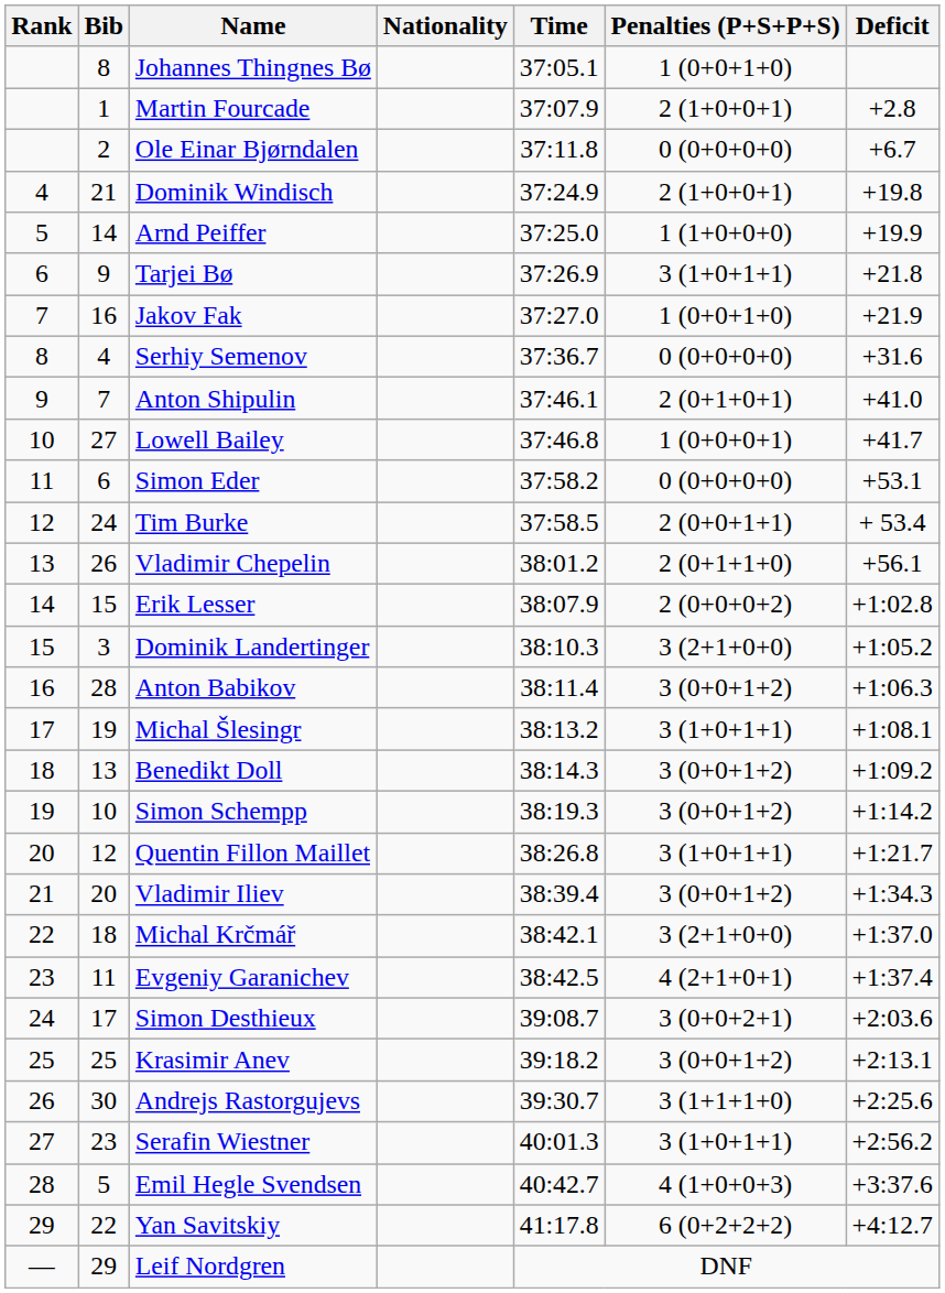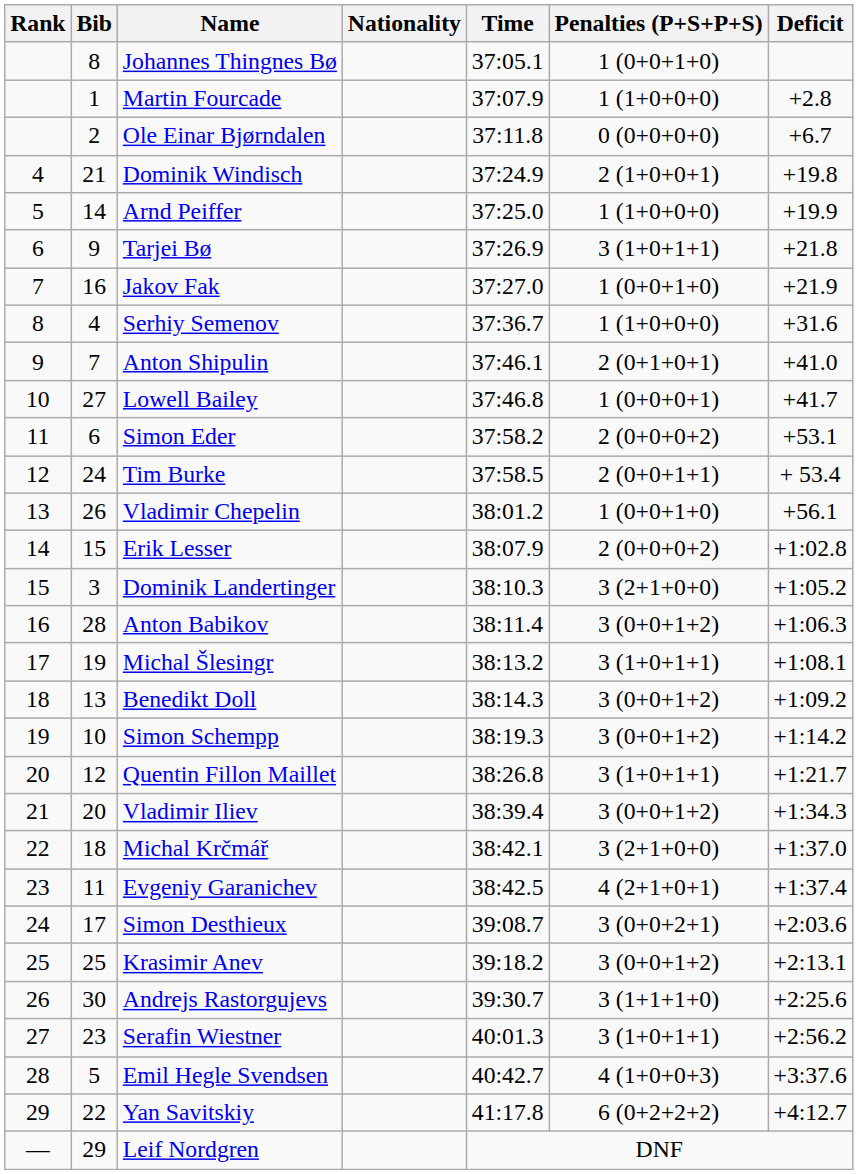 <table class="wikitable sortable" style="text-align:center">
 <tr>
 <th>Rank</th>
 <th>Bib</th>
 <th>Name</th>
 <th>Nationality</th>
 <th>Time</th>
 <th>Penalties (P+S+P+S)</th>
 <th>Deficit</th>
 </tr>
 <tr>
 <td></td>
 <td>8</td>
 <td align=left><a href='#'>Johannes Thingnes Bø</a></td>
 <td align=left></td>
 <td>37:05.1</td>
 <td>1 (0+0+1+0)</td>
 <td></td>
 </tr>
 <tr>
 <td></td>
 <td>1</td>
 <td align=left><a href='#'>Martin Fourcade</a></td>
 <td align=left></td>
 <td>37:07.9</td>
-<td>2 (1+0+0+1)</td>
+<td>1 (1+0+0+0)</td>
 <td>+2.8</td>
 </tr>
 <tr>
 <td></td>
 <td>2</td>
 <td align=left><a href='#'>Ole Einar Bjørndalen</a></td>
 <td align=left></td>
 <td>37:11.8</td>
 <td>0 (0+0+0+0)</td>
 <td>+6.7</td>
 </tr>
 <tr>
 <td>4</td>
 <td>21</td>
 <td align=left><a href='#'>Dominik Windisch</a></td>
 <td align=left></td>
 <td>37:24.9</td>
 <td>2 (1+0+0+1)</td>
 <td>+19.8</td>
 </tr>
 <tr>
 <td>5</td>
 <td>14</td>
 <td align=left><a href='#'>Arnd Peiffer</a></td>
 <td align=left></td>
 <td>37:25.0</td>
 <td>1 (1+0+0+0)</td>
 <td>+19.9</td>
 </tr>
 <tr>
 <td>6</td>
 <td>9</td>
 <td align=left><a href='#'>Tarjei Bø</a></td>
 <td align=left></td>
 <td>37:26.9</td>
 <td>3 (1+0+1+1)</td>
 <td>+21.8</td>
 </tr>
 <tr>
 <td>7</td>
 <td>16</td>
 <td align=left><a href='#'>Jakov Fak</a></td>
 <td align=left></td>
 <td>37:27.0</td>
 <td>1 (0+0+1+0)</td>
 <td>+21.9</td>
 </tr>
 <tr>
 <td>8</td>
 <td>4</td>
 <td align=left><a href='#'>Serhiy Semenov</a></td>
 <td align=left></td>
 <td>37:36.7</td>
-<td>0 (0+0+0+0)</td>
+<td>1 (1+0+0+0)</td>
 <td>+31.6</td>
 </tr>
 <tr>
 <td>9</td>
 <td>7</td>
 <td align=left><a href='#'>Anton Shipulin</a></td>
 <td align=left></td>
 <td>37:46.1</td>
 <td>2 (0+1+0+1)</td>
 <td>+41.0</td>
 </tr>
 <tr>
 <td>10</td>
 <td>27</td>
 <td align=left><a href='#'>Lowell Bailey</a></td>
 <td align=left></td>
 <td>37:46.8</td>
 <td>1 (0+0+0+1)</td>
 <td>+41.7</td>
 </tr>
 <tr>
 <td>11</td>
 <td>6</td>
 <td align=left><a href='#'>Simon Eder</a></td>
 <td align=left></td>
 <td>37:58.2</td>
-<td>0 (0+0+0+0)</td>
+<td>2 (0+0+0+2)</td>
 <td>+53.1</td>
 </tr>
 <tr>
 <td>12</td>
 <td>24</td>
 <td align=left><a href='#'>Tim Burke</a></td>
 <td align=left></td>
 <td>37:58.5</td>
 <td>2 (0+0+1+1)</td>
 <td>+ 53.4</td>
 </tr>
 <tr>
 <td>13</td>
 <td>26</td>
 <td align=left><a href='#'>Vladimir Chepelin</a></td>
 <td align=left></td>
 <td>38:01.2</td>
-<td>2 (0+1+1+0)</td>
+<td>1 (0+0+1+0)</td>
 <td>+56.1</td>
 </tr>
 <tr>
 <td>14</td>
 <td>15</td>
 <td align=left><a href='#'>Erik Lesser</a></td>
 <td align=left></td>
 <td>38:07.9</td>
 <td>2 (0+0+0+2)</td>
 <td>+1:02.8</td>
 </tr>
 <tr>
 <td>15</td>
 <td>3</td>
 <td align=left><a href='#'>Dominik Landertinger</a></td>
 <td align=left></td>
 <td>38:10.3</td>
 <td>3 (2+1+0+0)</td>
 <td>+1:05.2</td>
 </tr>
 <tr>
 <td>16</td>
 <td>28</td>
 <td align=left><a href='#'>Anton Babikov</a></td>
 <td align=left></td>
 <td>38:11.4</td>
 <td>3 (0+0+1+2)</td>
 <td>+1:06.3</td>
 </tr>
 <tr>
 <td>17</td>
 <td>19</td>
 <td align=left><a href='#'>Michal Šlesingr</a></td>
 <td align=left></td>
 <td>38:13.2</td>
 <td>3 (1+0+1+1)</td>
 <td>+1:08.1</td>
 </tr>
 <tr>
 <td>18</td>
 <td>13</td>
 <td align=left><a href='#'>Benedikt Doll</a></td>
 <td align=left></td>
 <td>38:14.3</td>
 <td>3 (0+0+1+2)</td>
 <td>+1:09.2</td>
 </tr>
 <tr>
 <td>19</td>
 <td>10</td>
 <td align=left><a href='#'>Simon Schempp</a></td>
 <td align=left></td>
 <td>38:19.3</td>
 <td>3 (0+0+1+2)</td>
 <td>+1:14.2</td>
 </tr>
 <tr>
 <td>20</td>
 <td>12</td>
 <td align=left><a href='#'>Quentin Fillon Maillet</a></td>
 <td align=left></td>
 <td>38:26.8</td>
 <td>3 (1+0+1+1)</td>
 <td>+1:21.7</td>
 </tr>
 <tr>
 <td>21</td>
 <td>20</td>
 <td align=left><a href='#'>Vladimir Iliev</a></td>
 <td align=left></td>
 <td>38:39.4</td>
 <td>3 (0+0+1+2)</td>
 <td>+1:34.3</td>
 </tr>
 <tr>
 <td>22</td>
 <td>18</td>
 <td align=left><a href='#'>Michal Krčmář</a></td>
 <td align=left></td>
 <td>38:42.1</td>
 <td>3 (2+1+0+0)</td>
 <td>+1:37.0</td>
 </tr>
 <tr>
 <td>23</td>
 <td>11</td>
 <td align=left><a href='#'>Evgeniy Garanichev</a></td>
 <td align=left></td>
 <td>38:42.5</td>
 <td>4 (2+1+0+1)</td>
 <td>+1:37.4</td>
 </tr>
 <tr>
 <td>24</td>
 <td>17</td>
 <td align=left><a href='#'>Simon Desthieux</a></td>
 <td align=left></td>
 <td>39:08.7</td>
 <td>3 (0+0+2+1)</td>
 <td>+2:03.6</td>
 </tr>
 <tr>
 <td>25</td>
 <td>25</td>
 <td align=left><a href='#'>Krasimir Anev</a></td>
 <td align=left></td>
 <td>39:18.2</td>
 <td>3 (0+0+1+2)</td>
 <td>+2:13.1</td>
 </tr>
 <tr>
 <td>26</td>
 <td>30</td>
 <td align=left><a href='#'>Andrejs Rastorgujevs</a></td>
 <td align=left></td>
 <td>39:30.7</td>
 <td>3 (1+1+1+0)</td>
 <td>+2:25.6</td>
 </tr>
 <tr>
 <td>27</td>
 <td>23</td>
 <td align=left><a href='#'>Serafin Wiestner</a></td>
 <td align=left></td>
 <td>40:01.3</td>
 <td>3 (1+0+1+1)</td>
 <td>+2:56.2</td>
 </tr>
 <tr>
 <td>28</td>
 <td>5</td>
 <td align=left><a href='#'>Emil Hegle Svendsen</a></td>
 <td align=left></td>
 <td>40:42.7</td>
 <td>4 (1+0+0+3)</td>
 <td>+3:37.6</td>
 </tr>
 <tr>
 <td>29</td>
 <td>22</td>
 <td align=left><a href='#'>Yan Savitskiy</a></td>
 <td align=left></td>
 <td>41:17.8</td>
 <td>6 (0+2+2+2)</td>
 <td>+4:12.7</td>
 </tr>
 <tr>
 <td>—</td>
 <td>29</td>
 <td align=left><a href='#'>Leif Nordgren</a></td>
 <td align=left></td>
 <td colspan=3>DNF</td>
 </tr>
 </table>
